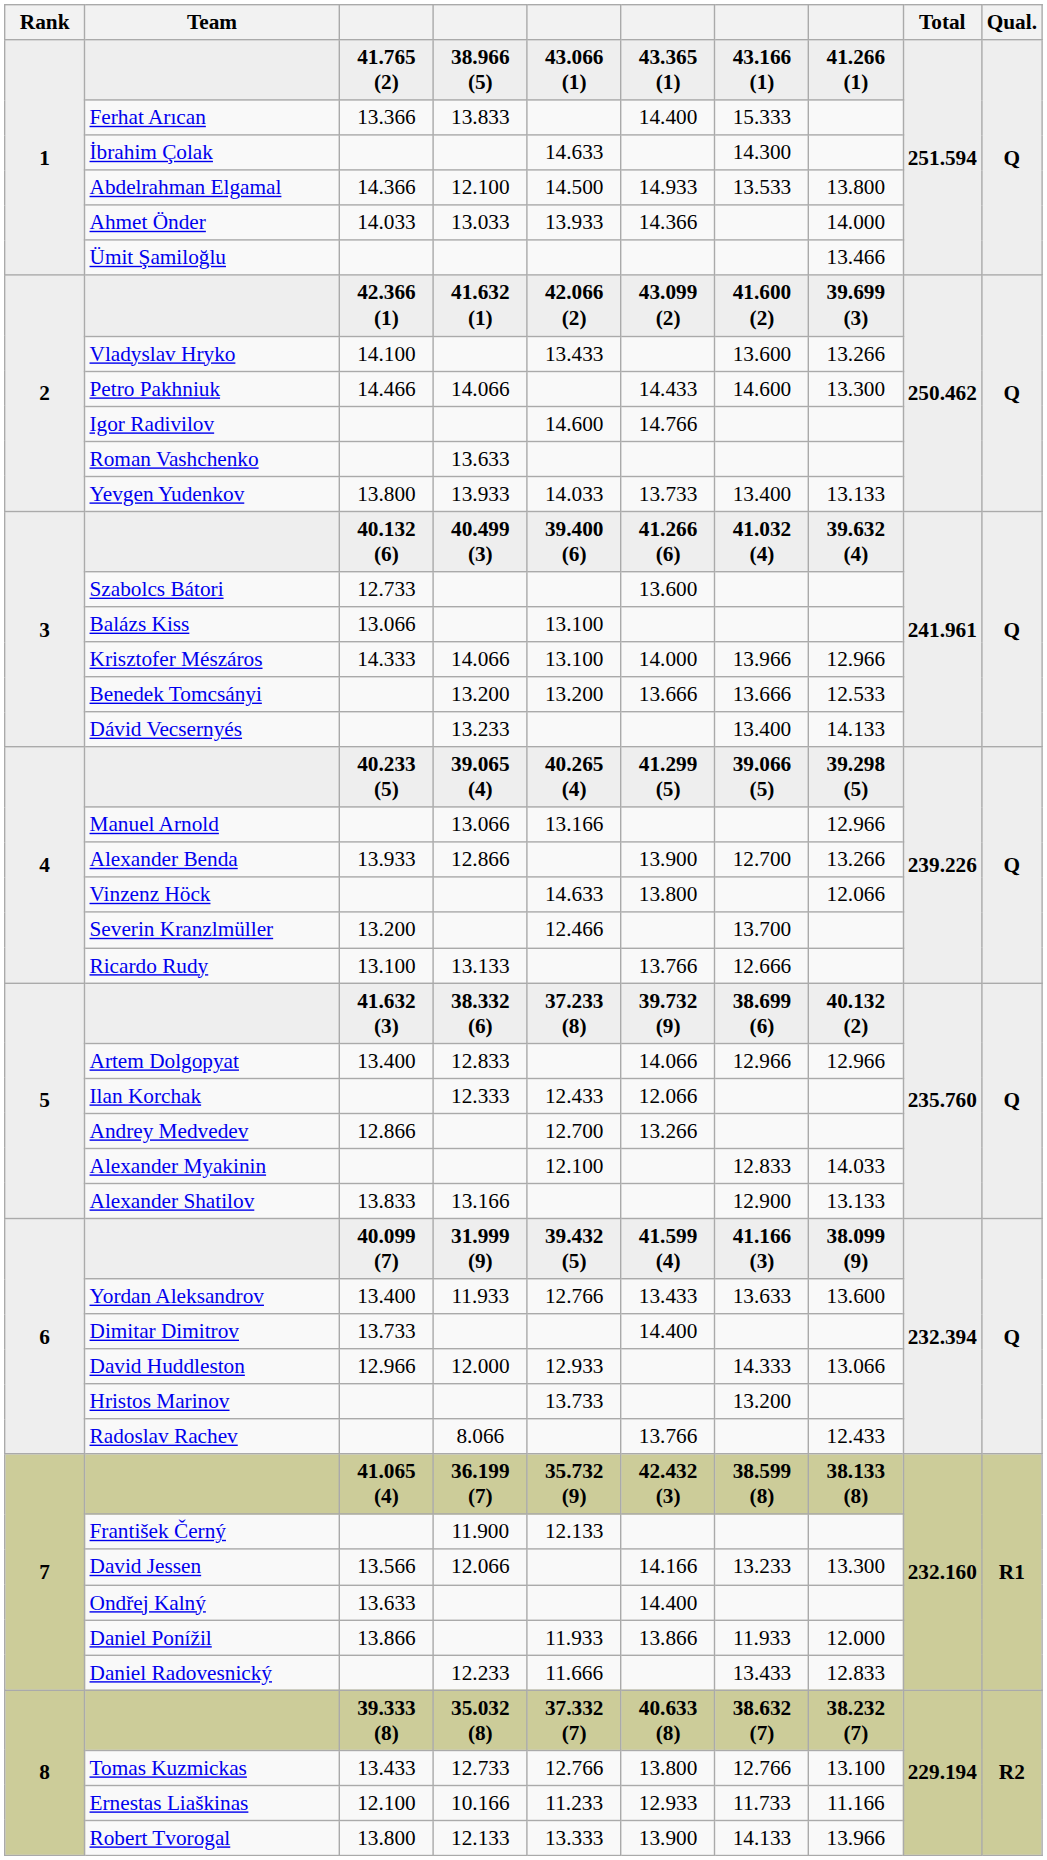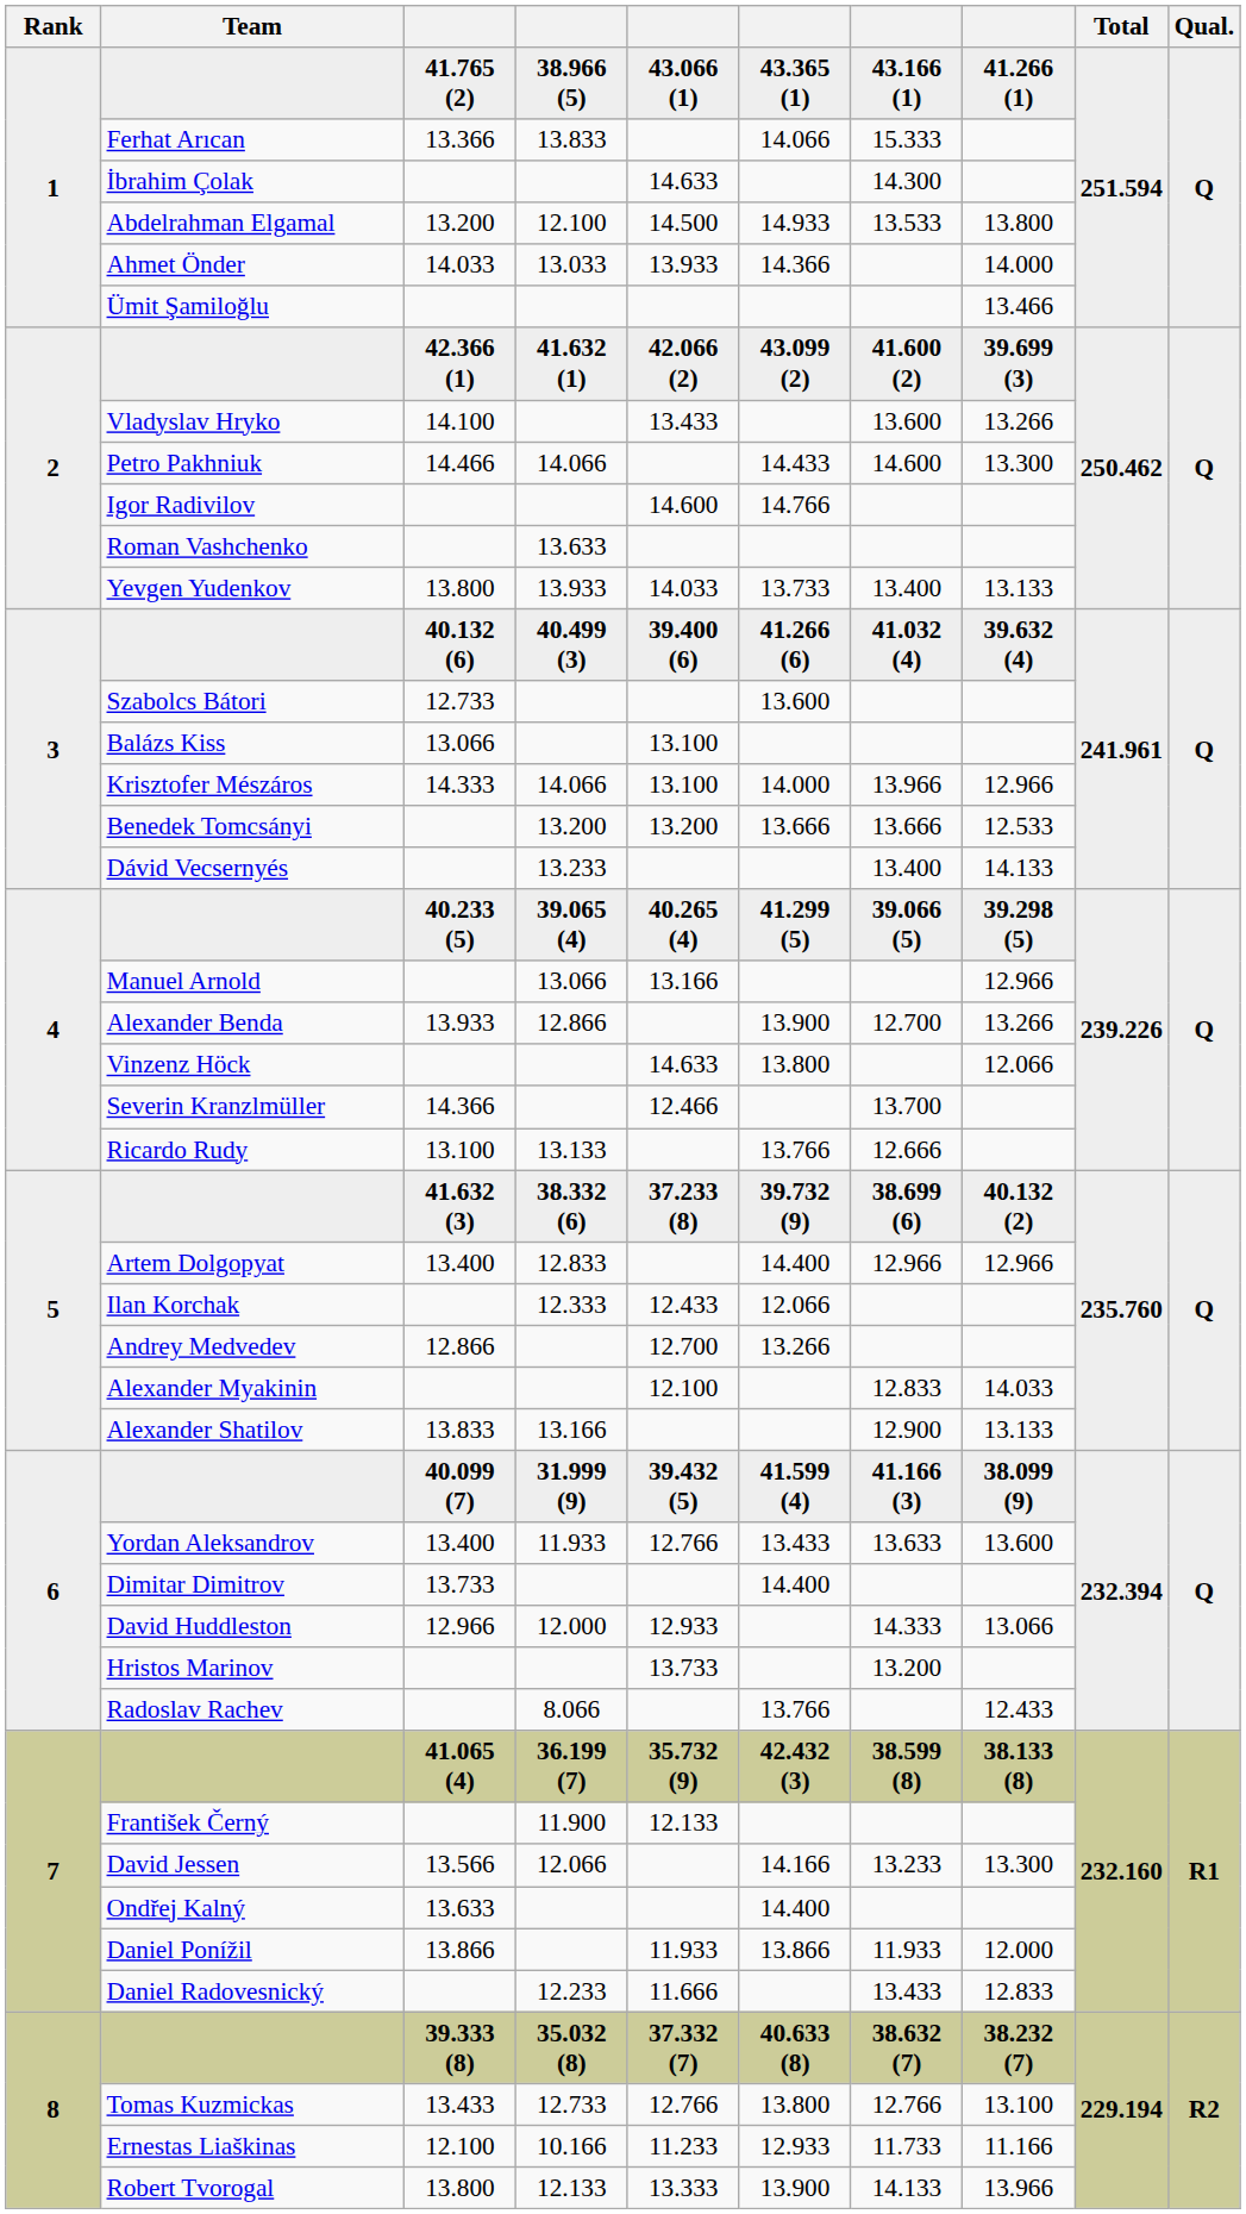 <table style="text-align:center; font-size:95%" class="wikitable sortable">
 <tr>
 <th scope="col" style="width:50px;">Rank</th>
 <th scope="col" style="width:175px;">Team</th>
 <th scope="col" style="width:60px;"></th>
 <th scope="col" style="width:60px;"></th>
 <th scope="col" style="width:60px;"></th>
 <th scope="col" style="width:60px;"></th>
 <th scope="col" style="width:60px;"></th>
 <th scope="col" style="width:60px;"></th>
 <th>Total</th>
 <th>Qual.</th>
 </tr>
 <tr style="background:#eee;">
 <td rowspan="6"><strong>1</strong></td>
 <td style="text-align:left;"><strong></strong></td>
 <td><strong>41.765 (2)</strong></td>
 <td><strong>38.966 (5)</strong></td>
 <td><strong>43.066 (1)</strong></td>
 <td><strong>43.365 (1)</strong></td>
 <td><strong>43.166 (1)</strong></td>
 <td><strong>41.266 (1)</strong></td>
 <td rowspan="6"><strong>251.594</strong></td>
 <td rowspan="6"><strong>Q</strong></td>
 </tr>
 <tr>
 <td style="text-align:left;"><a href='#'>Ferhat Arıcan</a></td>
 <td>13.366</td>
 <td>13.833</td>
 <td></td>
-<td>14.400</td>
+<td>14.066</td>
 <td>15.333</td>
 <td></td>
 </tr>
 <tr>
 <td style="text-align:left;"><a href='#'>İbrahim Çolak</a></td>
 <td></td>
 <td></td>
 <td>14.633</td>
 <td></td>
 <td>14.300</td>
 <td></td>
 </tr>
 <tr>
 <td style="text-align:left;"><a href='#'>Abdelrahman Elgamal</a></td>
-<td>14.366</td>
+<td>13.200</td>
 <td>12.100</td>
 <td>14.500</td>
 <td>14.933</td>
 <td>13.533</td>
 <td>13.800</td>
 </tr>
 <tr>
 <td style="text-align:left;"><a href='#'>Ahmet Önder</a></td>
 <td>14.033</td>
 <td>13.033</td>
 <td>13.933</td>
 <td>14.366</td>
 <td></td>
 <td>14.000</td>
 </tr>
 <tr>
 <td style="text-align:left;"><a href='#'>Ümit Şamiloğlu</a></td>
 <td></td>
 <td></td>
 <td></td>
 <td></td>
 <td></td>
 <td>13.466</td>
 </tr>
 <tr style="background:#eee;">
 <td rowspan="6"><strong>2</strong></td>
 <td style="text-align:left;"><strong></strong></td>
 <td><strong>42.366 (1)</strong></td>
 <td><strong>41.632 (1)</strong></td>
 <td><strong>42.066 (2)</strong></td>
 <td><strong>43.099 (2)</strong></td>
 <td><strong>41.600 (2)</strong></td>
 <td><strong>39.699 (3)</strong></td>
 <td rowspan="6"><strong>250.462</strong></td>
 <td rowspan="6"><strong>Q</strong></td>
 </tr>
 <tr>
 <td style="text-align:left;"><a href='#'>Vladyslav Hryko</a></td>
 <td>14.100</td>
 <td></td>
 <td>13.433</td>
 <td></td>
 <td>13.600</td>
 <td>13.266</td>
 </tr>
 <tr>
 <td style="text-align:left;"><a href='#'>Petro Pakhniuk</a></td>
 <td>14.466</td>
 <td>14.066</td>
 <td></td>
 <td>14.433</td>
 <td>14.600</td>
 <td>13.300</td>
 </tr>
 <tr>
 <td style="text-align:left;"><a href='#'>Igor Radivilov</a></td>
 <td></td>
 <td></td>
 <td>14.600</td>
 <td>14.766</td>
 <td></td>
 <td></td>
 </tr>
 <tr>
 <td style="text-align:left;"><a href='#'>Roman Vashchenko</a></td>
 <td></td>
 <td>13.633</td>
 <td></td>
 <td></td>
 <td></td>
 <td></td>
 </tr>
 <tr>
 <td style="text-align:left;"><a href='#'>Yevgen Yudenkov</a></td>
 <td>13.800</td>
 <td>13.933</td>
 <td>14.033</td>
 <td>13.733</td>
 <td>13.400</td>
 <td>13.133</td>
 </tr>
 <tr style="background:#eee;">
 <td rowspan="6"><strong>3</strong></td>
 <td style="text-align:left;"><strong></strong></td>
 <td><strong>40.132 (6)</strong></td>
 <td><strong>40.499 (3)</strong></td>
 <td><strong>39.400 (6)</strong></td>
 <td><strong>41.266 (6)</strong></td>
 <td><strong>41.032 (4)</strong></td>
 <td><strong>39.632 (4)</strong></td>
 <td rowspan="6"><strong>241.961</strong></td>
 <td rowspan="6"><strong>Q</strong></td>
 </tr>
 <tr>
 <td style="text-align:left;"><a href='#'>Szabolcs Bátori</a></td>
 <td>12.733</td>
 <td></td>
 <td></td>
 <td>13.600</td>
 <td></td>
 <td></td>
 </tr>
 <tr>
 <td style="text-align:left;"><a href='#'>Balázs Kiss</a></td>
 <td>13.066</td>
 <td></td>
 <td>13.100</td>
 <td></td>
 <td></td>
 <td></td>
 </tr>
 <tr>
 <td style="text-align:left;"><a href='#'>Krisztofer Mészáros</a></td>
 <td>14.333</td>
 <td>14.066</td>
 <td>13.100</td>
 <td>14.000</td>
 <td>13.966</td>
 <td>12.966</td>
 </tr>
 <tr>
 <td style="text-align:left;"><a href='#'>Benedek Tomcsányi</a></td>
 <td></td>
 <td>13.200</td>
 <td>13.200</td>
 <td>13.666</td>
 <td>13.666</td>
 <td>12.533</td>
 </tr>
 <tr>
 <td style="text-align:left;"><a href='#'>Dávid Vecsernyés</a></td>
 <td></td>
 <td>13.233</td>
 <td></td>
 <td></td>
 <td>13.400</td>
 <td>14.133</td>
 </tr>
 <tr style="background:#eee;">
 <td rowspan="6"><strong>4</strong></td>
 <td style="text-align:left;"><strong></strong></td>
 <td><strong>40.233 (5)</strong></td>
 <td><strong>39.065 (4)</strong></td>
 <td><strong>40.265 (4)</strong></td>
 <td><strong>41.299 (5)</strong></td>
 <td><strong>39.066 (5)</strong></td>
 <td><strong>39.298 (5)</strong></td>
 <td rowspan="6"><strong>239.226</strong></td>
 <td rowspan="6"><strong>Q</strong></td>
 </tr>
 <tr>
 <td style="text-align:left;"><a href='#'>Manuel Arnold</a></td>
 <td></td>
 <td>13.066</td>
 <td>13.166</td>
 <td></td>
 <td></td>
 <td>12.966</td>
 </tr>
 <tr>
 <td style="text-align:left;"><a href='#'>Alexander Benda</a></td>
 <td>13.933</td>
 <td>12.866</td>
 <td></td>
 <td>13.900</td>
 <td>12.700</td>
 <td>13.266</td>
 </tr>
 <tr>
 <td style="text-align:left;"><a href='#'>Vinzenz Höck</a></td>
 <td></td>
 <td></td>
 <td>14.633</td>
 <td>13.800</td>
 <td></td>
 <td>12.066</td>
 </tr>
 <tr>
 <td style="text-align:left;"><a href='#'>Severin Kranzlmüller</a></td>
-<td>13.200</td>
+<td>14.366</td>
 <td></td>
 <td>12.466</td>
 <td></td>
 <td>13.700</td>
 <td></td>
 </tr>
 <tr>
 <td style="text-align:left;"><a href='#'>Ricardo Rudy</a></td>
 <td>13.100</td>
 <td>13.133</td>
 <td></td>
 <td>13.766</td>
 <td>12.666</td>
 <td></td>
 </tr>
 <tr style="background:#eee;">
 <td rowspan="6"><strong>5</strong></td>
 <td style="text-align:left;"><strong></strong></td>
 <td><strong>41.632 (3)</strong></td>
 <td><strong>38.332 (6)</strong></td>
 <td><strong>37.233 (8)</strong></td>
 <td><strong>39.732 (9)</strong></td>
 <td><strong>38.699 (6)</strong></td>
 <td><strong>40.132 (2)</strong></td>
 <td rowspan="6"><strong>235.760</strong></td>
 <td rowspan="6"><strong>Q</strong></td>
 </tr>
 <tr>
 <td style="text-align:left;"><a href='#'>Artem Dolgopyat</a></td>
 <td>13.400</td>
 <td>12.833</td>
 <td></td>
-<td>14.066</td>
+<td>14.400</td>
 <td>12.966</td>
 <td>12.966</td>
 </tr>
 <tr>
 <td style="text-align:left;"><a href='#'>Ilan Korchak</a></td>
 <td></td>
 <td>12.333</td>
 <td>12.433</td>
 <td>12.066</td>
 <td></td>
 <td></td>
 </tr>
 <tr>
 <td style="text-align:left;"><a href='#'>Andrey Medvedev</a></td>
 <td>12.866</td>
 <td></td>
 <td>12.700</td>
 <td>13.266</td>
 <td></td>
 <td></td>
 </tr>
 <tr>
 <td style="text-align:left;"><a href='#'>Alexander Myakinin</a></td>
 <td></td>
 <td></td>
 <td>12.100</td>
 <td></td>
 <td>12.833</td>
 <td>14.033</td>
 </tr>
 <tr>
 <td style="text-align:left;"><a href='#'>Alexander Shatilov</a></td>
 <td>13.833</td>
 <td>13.166</td>
 <td></td>
 <td></td>
 <td>12.900</td>
 <td>13.133</td>
 </tr>
 <tr style="background:#eee;">
 <td rowspan="6"><strong>6</strong></td>
 <td style="text-align:left;"><strong></strong></td>
 <td><strong>40.099 (7)</strong></td>
 <td><strong>31.999 (9)</strong></td>
 <td><strong>39.432 (5)</strong></td>
 <td><strong>41.599 (4)</strong></td>
 <td><strong>41.166 (3)</strong></td>
 <td><strong>38.099 (9)</strong></td>
 <td rowspan="6"><strong>232.394</strong></td>
 <td rowspan="6"><strong>Q</strong></td>
 </tr>
 <tr>
 <td style="text-align:left;"><a href='#'>Yordan Aleksandrov</a></td>
 <td>13.400</td>
 <td>11.933</td>
 <td>12.766</td>
 <td>13.433</td>
 <td>13.633</td>
 <td>13.600</td>
 </tr>
 <tr>
 <td style="text-align:left;"><a href='#'>Dimitar Dimitrov</a></td>
 <td>13.733</td>
 <td></td>
 <td></td>
 <td>14.400</td>
 <td></td>
 <td></td>
 </tr>
 <tr>
 <td style="text-align:left;"><a href='#'>David Huddleston</a></td>
 <td>12.966</td>
 <td>12.000</td>
 <td>12.933</td>
 <td></td>
 <td>14.333</td>
 <td>13.066</td>
 </tr>
 <tr>
 <td style="text-align:left;"><a href='#'>Hristos Marinov</a></td>
 <td></td>
 <td></td>
 <td>13.733</td>
 <td></td>
 <td>13.200</td>
 <td></td>
 </tr>
 <tr>
 <td style="text-align:left;"><a href='#'>Radoslav Rachev</a></td>
 <td></td>
 <td>8.066</td>
 <td></td>
 <td>13.766</td>
 <td></td>
 <td>12.433</td>
 </tr>
 <tr style="background:#cccc99;">
 <td rowspan="6"><strong>7</strong></td>
 <td style="text-align:left;"><strong></strong></td>
 <td><strong>41.065 (4)</strong></td>
 <td><strong>36.199 (7)</strong></td>
 <td><strong>35.732 (9)</strong></td>
 <td><strong>42.432 (3)</strong></td>
 <td><strong>38.599 (8)</strong></td>
 <td><strong>38.133 (8)</strong></td>
 <td rowspan="6"><strong>232.160</strong></td>
 <td rowspan="6"><strong>R1</strong></td>
 </tr>
 <tr>
 <td style="text-align:left;"><a href='#'>František Černý</a></td>
 <td></td>
 <td>11.900</td>
 <td>12.133</td>
 <td></td>
 <td></td>
 <td></td>
 </tr>
 <tr>
 <td style="text-align:left;"><a href='#'>David Jessen</a></td>
 <td>13.566</td>
 <td>12.066</td>
 <td></td>
 <td>14.166</td>
 <td>13.233</td>
 <td>13.300</td>
 </tr>
 <tr>
 <td style="text-align:left;"><a href='#'>Ondřej Kalný</a></td>
 <td>13.633</td>
 <td></td>
 <td></td>
 <td>14.400</td>
 <td></td>
 <td></td>
 </tr>
 <tr>
 <td style="text-align:left;"><a href='#'>Daniel Ponížil</a></td>
 <td>13.866</td>
 <td></td>
 <td>11.933</td>
 <td>13.866</td>
 <td>11.933</td>
 <td>12.000</td>
 </tr>
 <tr>
 <td style="text-align:left;"><a href='#'>Daniel Radovesnický</a></td>
 <td></td>
 <td>12.233</td>
 <td>11.666</td>
 <td></td>
 <td>13.433</td>
 <td>12.833</td>
 </tr>
 <tr style="background:#cccc99;">
 <td rowspan="6"><strong>8</strong></td>
 <td style="text-align:left;"><strong></strong></td>
 <td><strong>39.333 (8)</strong></td>
 <td><strong>35.032 (8)</strong></td>
 <td><strong>37.332 (7)</strong></td>
 <td><strong>40.633 (8)</strong></td>
 <td><strong>38.632 (7)</strong></td>
 <td><strong>38.232 (7)</strong></td>
 <td rowspan="4"><strong>229.194</strong></td>
 <td rowspan="4"><strong>R2</strong></td>
 </tr>
 <tr>
 <td style="text-align:left;"><a href='#'>Tomas Kuzmickas</a></td>
 <td>13.433</td>
 <td>12.733</td>
 <td>12.766</td>
 <td>13.800</td>
 <td>12.766</td>
 <td>13.100</td>
 </tr>
 <tr>
 <td style="text-align:left;"><a href='#'>Ernestas Liaškinas</a></td>
 <td>12.100</td>
 <td>10.166</td>
 <td>11.233</td>
 <td>12.933</td>
 <td>11.733</td>
 <td>11.166</td>
 </tr>
 <tr>
 <td style="text-align:left;"><a href='#'>Robert Tvorogal</a></td>
 <td>13.800</td>
 <td>12.133</td>
 <td>13.333</td>
 <td>13.900</td>
 <td>14.133</td>
 <td>13.966</td>
 </tr>
 </table>
